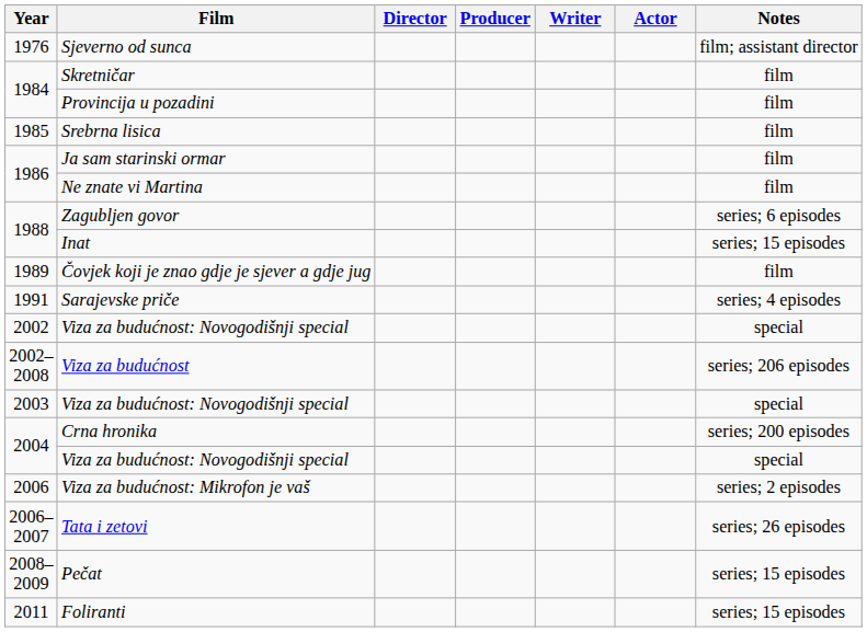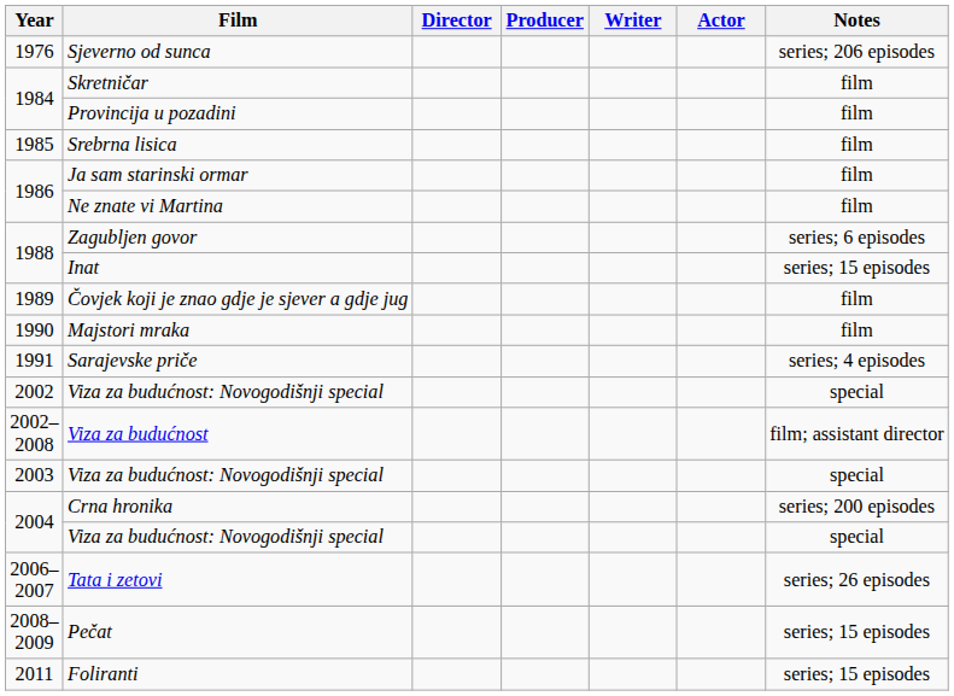 <table class="wikitable sortable" style="text-align:center">
 <tr>
 <th style="width:33px;">Year</th>
 <th>Film</th>
 <th style="width:65px;"><a href='#'>Director</a></th>
 <th width=65><a href='#'>Producer</a></th>
 <th width=65><a href='#'>Writer</a></th>
 <th width=65><a href='#'>Actor</a></th>
 <th>Notes</th>
 </tr>
 <tr>
 <td>1976</td>
 <td style="text-align:left"><em>Sjeverno od sunca</em></td>
 <td></td>
 <td></td>
 <td></td>
 <td></td>
-<td>film; assistant director</td>
+<td>series; 206 episodes</td>
 </tr>
 <tr>
 <td rowspan="2">1984</td>
 <td style="text-align:left"><em>Skretničar</em></td>
 <td></td>
 <td></td>
 <td></td>
 <td></td>
 <td>film</td>
 </tr>
 <tr>
 <td style="text-align:left"><em>Provincija u pozadini</em></td>
 <td></td>
 <td></td>
 <td></td>
 <td></td>
 <td>film</td>
 </tr>
 <tr>
 <td>1985</td>
 <td style="text-align:left"><em>Srebrna lisica</em></td>
 <td></td>
 <td></td>
 <td></td>
 <td></td>
 <td>film</td>
 </tr>
 <tr>
 <td rowspan="2">1986</td>
 <td style="text-align:left"><em>Ja sam starinski ormar</em></td>
 <td></td>
 <td></td>
 <td></td>
 <td></td>
 <td>film</td>
 </tr>
 <tr>
 <td style="text-align:left"><em>Ne znate vi Martina</em></td>
 <td></td>
 <td></td>
 <td></td>
 <td></td>
 <td>film</td>
 </tr>
 <tr>
 <td rowspan="2">1988</td>
 <td style="text-align:left"><em>Zagubljen govor</em></td>
 <td></td>
 <td></td>
 <td></td>
 <td></td>
 <td>series; 6 episodes</td>
 </tr>
 <tr>
 <td style="text-align:left"><em>Inat</em></td>
 <td></td>
 <td></td>
 <td></td>
 <td></td>
 <td>series; 15 episodes</td>
 </tr>
 <tr>
 <td>1989</td>
 <td style="text-align:left"><em>Čovjek koji je znao gdje je sjever a gdje jug</em></td>
 <td></td>
 <td></td>
 <td></td>
 <td></td>
 <td>film</td>
 </tr>
 <tr>
+<td>1990</td>
+<td style="text-align:left"><em>Majstori mraka</em></td>
+<td></td>
+<td></td>
+<td></td>
+<td></td>
+<td>film</td>
+</tr>
+<tr>
 <td>1991</td>
 <td style="text-align:left"><em>Sarajevske priče</em></td>
 <td></td>
 <td></td>
 <td></td>
 <td></td>
 <td>series; 4 episodes</td>
 </tr>
 <tr>
 <td>2002</td>
 <td style="text-align:left"><em>Viza za budućnost: Novogodišnji special</em></td>
 <td></td>
 <td></td>
 <td></td>
 <td></td>
 <td>special</td>
 </tr>
 <tr>
 <td>2002–2008</td>
 <td style="text-align:left"><em><a href='#'>Viza za budućnost</a></em></td>
 <td></td>
 <td></td>
 <td></td>
 <td></td>
-<td>series; 206 episodes</td>
+<td>film; assistant director</td>
 </tr>
 <tr>
 <td>2003</td>
 <td style="text-align:left"><em>Viza za budućnost: Novogodišnji special</em></td>
 <td></td>
 <td></td>
 <td></td>
 <td></td>
 <td>special</td>
 </tr>
 <tr>
 <td rowspan="2">2004</td>
 <td style="text-align:left"><em>Crna hronika</em></td>
 <td></td>
 <td></td>
 <td></td>
 <td></td>
 <td>series; 200 episodes</td>
 </tr>
 <tr>
 <td style="text-align:left"><em>Viza za budućnost: Novogodišnji special</em></td>
 <td></td>
 <td></td>
 <td></td>
 <td></td>
 <td>special</td>
-</tr>
-<tr>
-<td>2006</td>
-<td style="text-align:left"><em>Viza za budućnost: Mikrofon je vaš</em></td>
-<td></td>
-<td></td>
-<td></td>
-<td></td>
-<td>series; 2 episodes</td>
 </tr>
 <tr>
 <td>2006–2007</td>
 <td style="text-align:left"><em><a href='#'>Tata i zetovi</a></em></td>
 <td></td>
 <td></td>
 <td></td>
 <td></td>
 <td>series; 26 episodes</td>
 </tr>
 <tr>
 <td>2008–2009</td>
 <td style="text-align:left"><em>Pečat</em></td>
 <td></td>
 <td></td>
 <td></td>
 <td></td>
 <td>series; 15 episodes</td>
 </tr>
 <tr>
 <td>2011</td>
 <td style="text-align:left"><em>Foliranti</em></td>
 <td></td>
 <td></td>
 <td></td>
 <td></td>
 <td>series; 15 episodes</td>
 </tr>
 </table>
